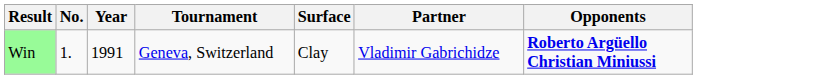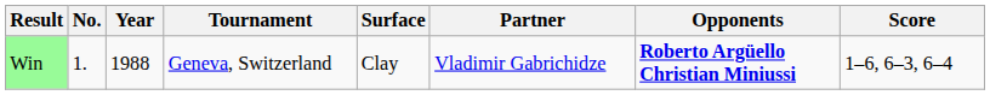 <table class="sortable wikitable">
 <tr>
 <th style="width:40px">Result</th>
 <th style="width:20px" class="unsortable">No.</th>
 <th style="width:40px">Year</th>
 <th style="width:150px">Tournament</th>
 <th style="width:50px">Surface</th>
 <th style="width:160px">Partner</th>
 <th style="width:160px">Opponents</th>
+<th style="width:110px" class="unsortable">Score</th>
 </tr>
 <tr>
 <td style="background:#98fb98;">Win</td>
 <td>1.</td>
-<td>1991</td>
+<td>1988</td>
 <td><a href='#'>Geneva</a>, Switzerland</td>
 <td>Clay</td>
 <td> <a href='#'>Vladimir Gabrichidze</a></td>
 <td><strong> <a href='#'>Roberto Argüello</a><br> <a href='#'>Christian Miniussi</a></strong></td>
+<td>1–6, 6–3, 6–4</td>
 </tr>
 </table>
